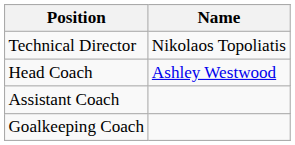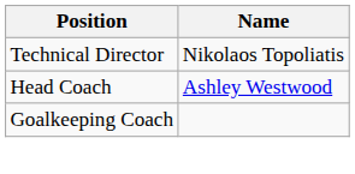 <table class="wikitable">
 <tr>
 <th>Position</th>
 <th>Name</th>
 </tr>
 <tr>
 <td>Technical Director</td>
 <td> Nikolaos Topoliatis</td>
 </tr>
 <tr>
 <td>Head Coach</td>
 <td> <a href='#'>Ashley Westwood</a></td>
 </tr>
 <tr>
-<td>Assistant Coach</td>
-<td></td>
-</tr>
-<tr>
 <td>Goalkeeping Coach</td>
 <td></td>
 </tr>
 </table>
